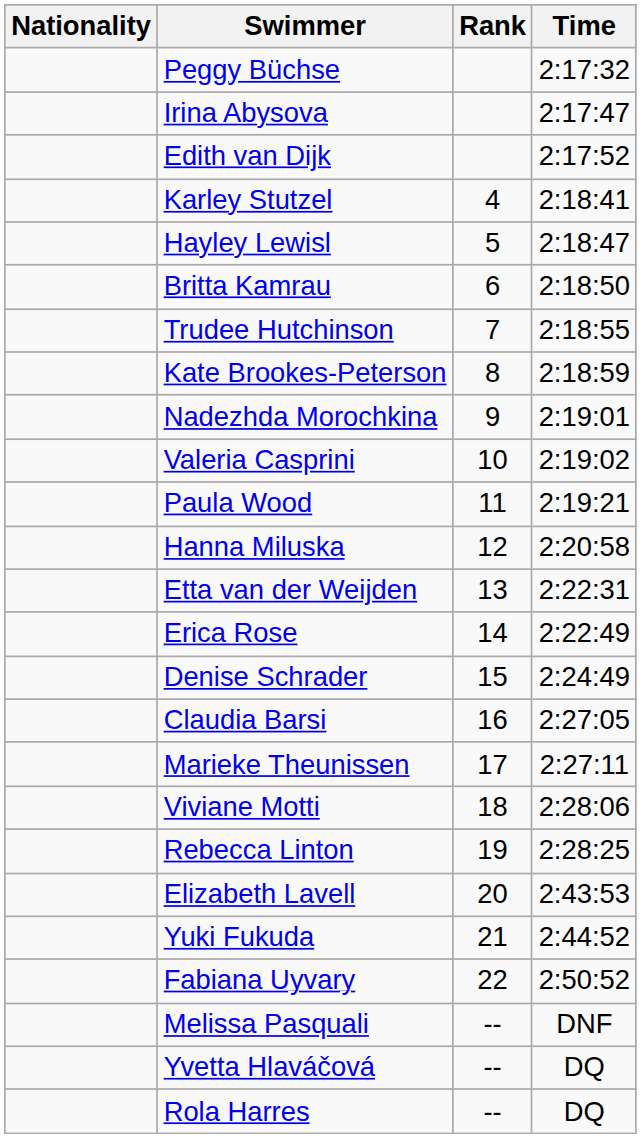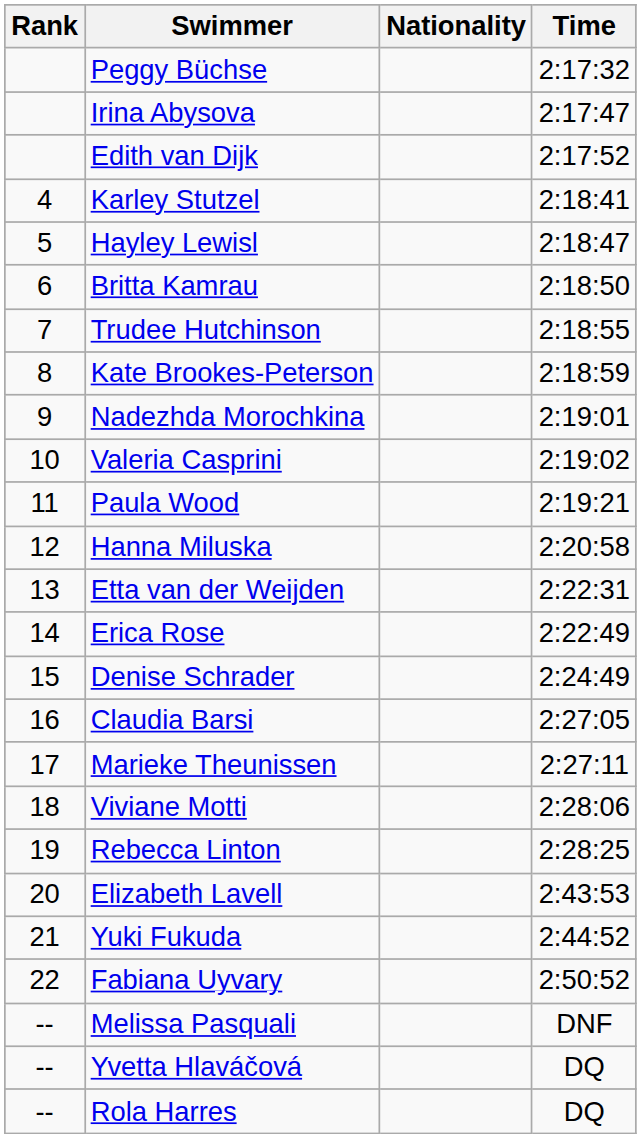 <table class="wikitable" border="1" style="text-align:center">
 <tr>
+<th>Rank</th>
+<th>Swimmer</th>
 <th>Nationality</th>
-<th>Swimmer</th>
-<th>Rank</th>
 <th>Time</th>
 </tr>
 <tr>
+<td></td>
+<td align=left><a href='#'>Peggy Büchse</a></td>
 <td align=left></td>
-<td align=left><a href='#'>Peggy Büchse</a></td>
-<td></td>
 <td>2:17:32</td>
 </tr>
 <tr>
+<td></td>
+<td align=left><a href='#'>Irina Abysova</a></td>
 <td align=left></td>
-<td align=left><a href='#'>Irina Abysova</a></td>
-<td></td>
 <td>2:17:47</td>
 </tr>
 <tr>
+<td></td>
+<td align=left><a href='#'>Edith van Dijk</a></td>
 <td align=left></td>
-<td align=left><a href='#'>Edith van Dijk</a></td>
-<td></td>
 <td>2:17:52</td>
 </tr>
 <tr>
+<td>4</td>
+<td align=left><a href='#'>Karley Stutzel</a></td>
 <td align=left></td>
-<td align=left><a href='#'>Karley Stutzel</a></td>
-<td>4</td>
 <td>2:18:41</td>
 </tr>
 <tr>
+<td>5</td>
+<td align=left><a href='#'>Hayley Lewisl</a></td>
 <td align=left></td>
-<td align=left><a href='#'>Hayley Lewisl</a></td>
-<td>5</td>
 <td>2:18:47</td>
 </tr>
 <tr>
+<td>6</td>
+<td align=left><a href='#'>Britta Kamrau</a></td>
 <td align=left></td>
-<td align=left><a href='#'>Britta Kamrau</a></td>
-<td>6</td>
 <td>2:18:50</td>
 </tr>
 <tr>
+<td>7</td>
+<td align=left><a href='#'>Trudee Hutchinson</a></td>
 <td align=left></td>
-<td align=left><a href='#'>Trudee Hutchinson</a></td>
-<td>7</td>
 <td>2:18:55</td>
 </tr>
 <tr>
+<td>8</td>
+<td align=left><a href='#'>Kate Brookes-Peterson</a></td>
 <td align=left></td>
-<td align=left><a href='#'>Kate Brookes-Peterson</a></td>
-<td>8</td>
 <td>2:18:59</td>
 </tr>
 <tr>
+<td>9</td>
+<td align=left><a href='#'>Nadezhda Morochkina</a></td>
 <td align=left></td>
-<td align=left><a href='#'>Nadezhda Morochkina</a></td>
-<td>9</td>
 <td>2:19:01</td>
 </tr>
 <tr>
+<td>10</td>
+<td align=left><a href='#'>Valeria Casprini</a></td>
 <td align=left></td>
-<td align=left><a href='#'>Valeria Casprini</a></td>
-<td>10</td>
 <td>2:19:02</td>
 </tr>
 <tr>
+<td>11</td>
+<td align=left><a href='#'>Paula Wood</a></td>
 <td align=left></td>
-<td align=left><a href='#'>Paula Wood</a></td>
-<td>11</td>
 <td>2:19:21</td>
 </tr>
 <tr>
+<td>12</td>
+<td align=left><a href='#'>Hanna Miluska</a></td>
 <td align=left></td>
-<td align=left><a href='#'>Hanna Miluska</a></td>
-<td>12</td>
 <td>2:20:58</td>
 </tr>
 <tr>
+<td>13</td>
+<td align=left><a href='#'>Etta van der Weijden</a></td>
 <td align=left></td>
-<td align=left><a href='#'>Etta van der Weijden</a></td>
-<td>13</td>
 <td>2:22:31</td>
 </tr>
 <tr>
+<td>14</td>
+<td align=left><a href='#'>Erica Rose</a></td>
 <td align=left></td>
-<td align=left><a href='#'>Erica Rose</a></td>
-<td>14</td>
 <td>2:22:49</td>
 </tr>
 <tr>
+<td>15</td>
+<td align=left><a href='#'>Denise Schrader</a></td>
 <td align=left></td>
-<td align=left><a href='#'>Denise Schrader</a></td>
-<td>15</td>
 <td>2:24:49</td>
 </tr>
 <tr>
+<td>16</td>
+<td align=left><a href='#'>Claudia Barsi</a></td>
 <td align=left></td>
-<td align=left><a href='#'>Claudia Barsi</a></td>
-<td>16</td>
 <td>2:27:05</td>
 </tr>
 <tr>
+<td>17</td>
+<td align=left><a href='#'>Marieke Theunissen</a></td>
 <td align=left></td>
-<td align=left><a href='#'>Marieke Theunissen</a></td>
-<td>17</td>
 <td>2:27:11</td>
 </tr>
 <tr>
+<td>18</td>
+<td align=left><a href='#'>Viviane Motti</a></td>
 <td align=left></td>
-<td align=left><a href='#'>Viviane Motti</a></td>
-<td>18</td>
 <td>2:28:06</td>
 </tr>
 <tr>
+<td>19</td>
+<td align=left><a href='#'>Rebecca Linton</a></td>
 <td align=left></td>
-<td align=left><a href='#'>Rebecca Linton</a></td>
-<td>19</td>
 <td>2:28:25</td>
 </tr>
 <tr>
+<td>20</td>
+<td align=left><a href='#'>Elizabeth Lavell</a></td>
 <td align=left></td>
-<td align=left><a href='#'>Elizabeth Lavell</a></td>
-<td>20</td>
 <td>2:43:53</td>
 </tr>
 <tr>
+<td>21</td>
+<td align=left><a href='#'>Yuki Fukuda</a></td>
 <td align=left></td>
-<td align=left><a href='#'>Yuki Fukuda</a></td>
-<td>21</td>
 <td>2:44:52</td>
 </tr>
 <tr>
+<td>22</td>
+<td align=left><a href='#'>Fabiana Uyvary</a></td>
 <td align=left></td>
-<td align=left><a href='#'>Fabiana Uyvary</a></td>
-<td>22</td>
 <td>2:50:52</td>
 </tr>
 <tr>
+<td>--</td>
+<td align=left><a href='#'>Melissa Pasquali</a></td>
 <td align=left></td>
-<td align=left><a href='#'>Melissa Pasquali</a></td>
-<td>--</td>
 <td>DNF</td>
 </tr>
 <tr>
+<td>--</td>
+<td align=left><a href='#'>Yvetta Hlaváčová</a></td>
 <td align=left></td>
-<td align=left><a href='#'>Yvetta Hlaváčová</a></td>
-<td>--</td>
 <td>DQ</td>
 </tr>
 <tr>
+<td>--</td>
+<td align=left><a href='#'>Rola Harres</a></td>
 <td align=left></td>
-<td align=left><a href='#'>Rola Harres</a></td>
-<td>--</td>
 <td>DQ</td>
 </tr>
 </table>
